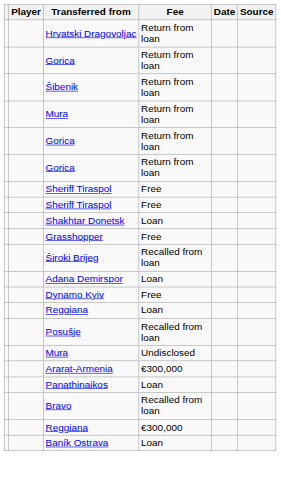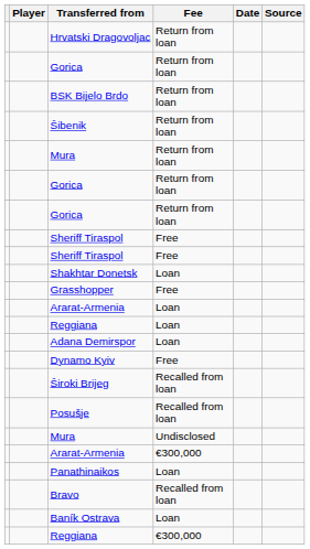 <table class="wikitable plainrowheaders sortable">
 <tr>
 <th></th>
 <th scope=col>Player</th>
 <th>Transferred from</th>
 <th !scope=col; style="width: 110px;">Fee</th>
 <th scope=col>Date</th>
 <th scope=col>Source</th>
 </tr>
 <tr>
 <td align=center></td>
 <td></td>
 <td> <a href='#'>Hrvatski Dragovoljac</a></td>
 <td>Return from loan</td>
 <td></td>
 <td></td>
 </tr>
 <tr>
 <td align=center></td>
 <td></td>
 <td> <a href='#'>Gorica</a></td>
+<td>Return from loan</td>
+<td></td>
+<td></td>
+</tr>
+<tr>
+<td align=center></td>
+<td></td>
+<td> <a href='#'>BSK Bijelo Brdo</a></td>
 <td>Return from loan</td>
 <td></td>
 <td></td>
 </tr>
 <tr>
 <td align=center></td>
 <td></td>
 <td> <a href='#'>Šibenik</a></td>
 <td>Return from loan</td>
 <td></td>
 <td></td>
 </tr>
 <tr>
 <td align=center></td>
 <td></td>
 <td> <a href='#'>Mura</a></td>
 <td>Return from loan</td>
 <td></td>
 <td></td>
 </tr>
 <tr>
 <td align=center></td>
 <td></td>
 <td> <a href='#'>Gorica</a></td>
 <td>Return from loan</td>
 <td></td>
 <td></td>
 </tr>
 <tr>
 <td align=center></td>
 <td></td>
 <td> <a href='#'>Gorica</a></td>
 <td>Return from loan</td>
 <td></td>
 <td></td>
 </tr>
 <tr>
 <td align=center></td>
 <td></td>
 <td> <a href='#'>Sheriff Tiraspol</a></td>
 <td>Free</td>
 <td></td>
 <td align=center></td>
 </tr>
 <tr>
 <td align=center></td>
 <td></td>
 <td> <a href='#'>Sheriff Tiraspol</a></td>
 <td>Free</td>
 <td></td>
 <td align=center></td>
 </tr>
 <tr>
 <td align=center></td>
 <td></td>
 <td> <a href='#'>Shakhtar Donetsk</a></td>
 <td>Loan</td>
 <td></td>
 <td align=center></td>
 </tr>
 <tr>
 <td align=center></td>
 <td></td>
 <td> <a href='#'>Grasshopper</a></td>
 <td>Free</td>
 <td></td>
 <td align=center></td>
 </tr>
 <tr>
 <td align=center></td>
 <td></td>
-<td> <a href='#'>Široki Brijeg</a></td>
-<td>Recalled from loan</td>
+<td> <a href='#'>Ararat-Armenia</a></td>
+<td>Loan</td>
+<td></td>
+<td align=center></td>
+</tr>
+<tr>
+<td align=center></td>
+<td></td>
+<td> <a href='#'>Reggiana</a></td>
+<td>Loan</td>
 <td></td>
 <td align=center></td>
 </tr>
 <tr>
 <td align=center></td>
 <td></td>
 <td> <a href='#'>Adana Demirspor</a></td>
 <td>Loan</td>
 <td></td>
 <td align=center></td>
 </tr>
 <tr>
 <td align=center></td>
 <td></td>
 <td> <a href='#'>Dynamo Kyiv</a></td>
 <td>Free</td>
 <td></td>
 <td align=center></td>
 </tr>
 <tr>
 <td align=center></td>
 <td></td>
-<td> <a href='#'>Reggiana</a></td>
-<td>Loan</td>
+<td> <a href='#'>Široki Brijeg</a></td>
+<td>Recalled from loan</td>
 <td></td>
 <td align=center></td>
 </tr>
 <tr>
 <td align=center></td>
 <td></td>
 <td> <a href='#'>Posušje</a></td>
 <td>Recalled from loan</td>
 <td></td>
 <td align=center></td>
 </tr>
 <tr>
 <td align=center></td>
 <td></td>
 <td> <a href='#'>Mura</a></td>
 <td>Undisclosed</td>
 <td></td>
 <td align=center></td>
 </tr>
 <tr>
 <td align=center></td>
 <td></td>
 <td> <a href='#'>Ararat-Armenia</a></td>
 <td>€300,000</td>
 <td></td>
 <td align=center></td>
 </tr>
 <tr>
 <td align=center></td>
 <td></td>
 <td> <a href='#'>Panathinaikos</a></td>
 <td>Loan</td>
 <td></td>
 <td align=center></td>
 </tr>
 <tr>
 <td align=center></td>
 <td></td>
 <td> <a href='#'>Bravo</a></td>
 <td>Recalled from loan</td>
 <td></td>
 <td align=center></td>
 </tr>
 <tr>
 <td align=center></td>
 <td></td>
-<td> <a href='#'>Reggiana</a></td>
-<td>€300,000</td>
+<td> <a href='#'>Baník Ostrava</a></td>
+<td>Loan</td>
 <td></td>
 <td align=center></td>
 </tr>
 <tr>
 <td align=center></td>
 <td></td>
-<td> <a href='#'>Baník Ostrava</a></td>
-<td>Loan</td>
+<td> <a href='#'>Reggiana</a></td>
+<td>€300,000</td>
 <td></td>
 <td align=center></td>
 </tr>
 </table>
